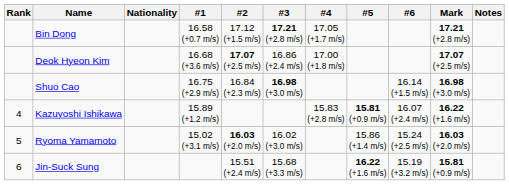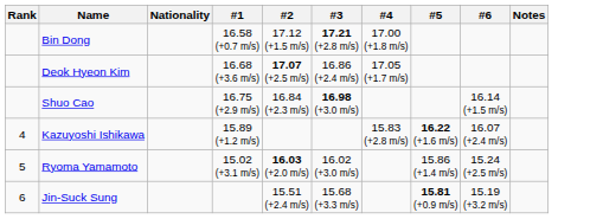 <table class="wikitable sortable" style="text-align:center;font-size:95%">
 <tr>
 <th>Rank</th>
 <th>Name</th>
 <th>Nationality</th>
 <th>#1</th>
 <th>#2</th>
 <th>#3</th>
 <th>#4</th>
 <th>#5</th>
 <th>#6</th>
-<th>Mark</th>
 <th>Notes</th>
 </tr>
 <tr>
 <td></td>
 <td align=left><a href='#'>Bin Dong</a></td>
 <td align=left></td>
 <td>16.58<br> <small>(+0.7 m/s)</small></td>
 <td>17.12<br> <small>(+1.5 m/s)</small></td>
 <td><strong>17.21</strong><br> <small>(+2.8 m/s)</small></td>
-<td>17.05<br> <small>(+1.7 m/s)</small></td>
+<td>17.00<br> <small>(+1.8 m/s)</small></td>
 <td></td>
 <td></td>
-<td><strong>17.21</strong><br> <small>(+2.8 m/s)</small></td>
 <td></td>
 </tr>
 <tr>
 <td></td>
 <td align=left><a href='#'>Deok Hyeon Kim</a></td>
 <td align=left></td>
 <td>16.68<br> <small>(+3.6 m/s)</small></td>
 <td><strong>17.07</strong><br> <small>(+2.5 m/s)</small></td>
 <td>16.86<br> <small>(+2.4 m/s)</small></td>
-<td>17.00<br> <small>(+1.8 m/s)</small></td>
+<td>17.05<br> <small>(+1.7 m/s)</small></td>
 <td></td>
 <td></td>
-<td><strong>17.07</strong><br> <small>(+2.5 m/s)</small></td>
 <td></td>
 </tr>
 <tr>
 <td></td>
 <td align=left><a href='#'>Shuo Cao</a></td>
 <td align=left></td>
 <td>16.75<br> <small>(+2.9 m/s)</small></td>
 <td>16.84<br> <small>(+2.3 m/s)</small></td>
 <td><strong>16.98</strong><br> <small>(+3.0 m/s)</small></td>
 <td></td>
 <td></td>
 <td>16.14<br> <small>(+1.5 m/s)</small></td>
-<td><strong>16.98</strong><br> <small>(+3.0 m/s)</small></td>
 <td></td>
 </tr>
 <tr>
 <td>4</td>
 <td align=left><a href='#'>Kazuyoshi Ishikawa</a></td>
 <td align=left></td>
 <td>15.89<br> <small>(+1.2 m/s)</small></td>
 <td></td>
 <td></td>
 <td>15.83<br> <small>(+2.8 m/s)</small></td>
-<td><strong>15.81</strong><br> <small>(+0.9 m/s)</small></td>
+<td><strong>16.22</strong><br> <small>(+1.6 m/s)</small></td>
 <td>16.07<br> <small>(+2.4 m/s)</small></td>
-<td><strong>16.22</strong><br> <small>(+1.6 m/s)</small></td>
 <td></td>
 </tr>
 <tr>
 <td>5</td>
 <td align=left><a href='#'>Ryoma Yamamoto</a></td>
 <td align=left></td>
 <td>15.02<br> <small>(+3.1 m/s)</small></td>
 <td><strong>16.03</strong><br> <small>(+2.0 m/s)</small></td>
 <td>16.02<br> <small>(+3.0 m/s)</small></td>
 <td></td>
 <td>15.86<br> <small>(+1.4 m/s)</small></td>
 <td>15.24<br> <small>(+2.5 m/s)</small></td>
-<td><strong>16.03</strong><br> <small>(+2.0 m/s)</small></td>
 <td></td>
 </tr>
 <tr>
 <td>6</td>
 <td align=left><a href='#'>Jin-Suck Sung</a></td>
 <td align=left></td>
 <td></td>
 <td>15.51<br> <small>(+2.4 m/s)</small></td>
 <td>15.68<br> <small>(+3.3 m/s)</small></td>
 <td></td>
-<td><strong>16.22</strong><br> <small>(+1.6 m/s)</small></td>
+<td><strong>15.81</strong><br> <small>(+0.9 m/s)</small></td>
 <td>15.19<br> <small>(+3.2 m/s)</small></td>
-<td><strong>15.81</strong><br> <small>(+0.9 m/s)</small></td>
 <td></td>
 </tr>
 </table>
